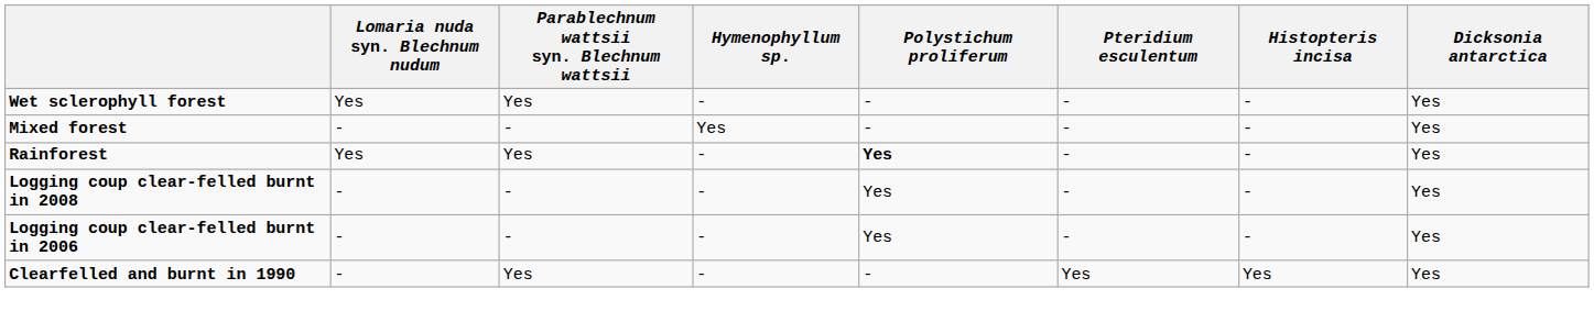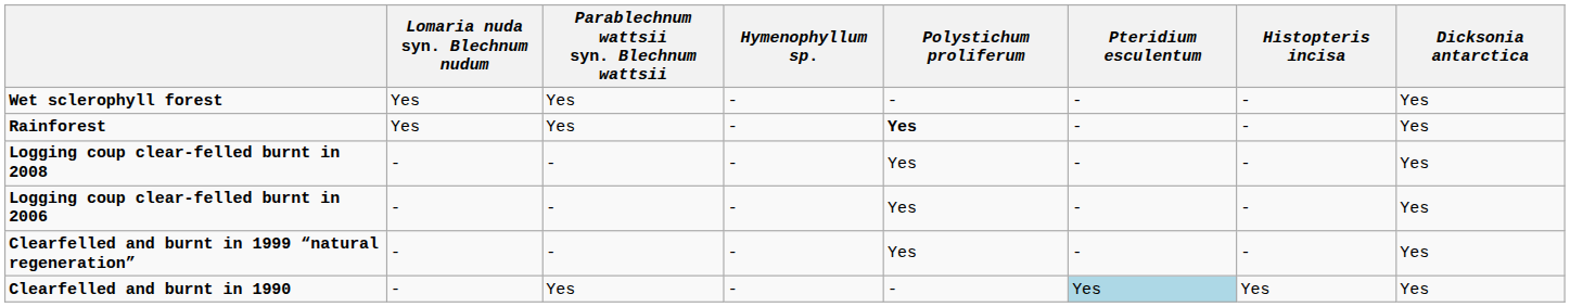 <table class="wikitable">
 <tr>
 <th></th>
 <th><em>Lomaria nuda</em><br>syn. <em>Blechnum nudum</em></th>
 <th><em>Parablechnum wattsii</em><br>syn. <em>Blechnum wattsii</em></th>
 <th><em>Hymenophyllum sp</em>.</th>
 <th><em>Polystichum proliferum</em></th>
 <th><em>Pteridium esculentum</em></th>
 <th><em>Histopteris incisa</em></th>
 <th><em>Dicksonia antarctica</em></th>
 </tr>
 <tr>
 <td><strong>Wet sclerophyll forest</strong></td>
 <td>Yes</td>
 <td>Yes</td>
 <td>-</td>
-<td>-</td>
-<td>-</td>
-<td>-</td>
-<td>Yes</td>
-</tr>
-<tr>
-<td><strong>Mixed forest</strong></td>
-<td>-</td>
-<td>-</td>
-<td>Yes</td>
 <td>-</td>
 <td>-</td>
 <td>-</td>
 <td>Yes</td>
 </tr>
 <tr>
 <td><strong>Rainforest</strong></td>
 <td>Yes</td>
 <td>Yes</td>
 <td>-</td>
 <td><strong>Yes</strong></td>
 <td>-</td>
 <td>-</td>
 <td>Yes</td>
 </tr>
 <tr>
 <td><strong>Logging coup clear-felled burnt in 2008</strong></td>
 <td>-</td>
 <td>-</td>
 <td>-</td>
 <td>Yes</td>
 <td>-</td>
 <td>-</td>
 <td>Yes</td>
 </tr>
 <tr>
 <td><strong>Logging coup clear-felled burnt in 2006</strong></td>
 <td>-</td>
 <td>-</td>
 <td>-</td>
 <td>Yes</td>
 <td>-</td>
 <td>-</td>
 <td>Yes</td>
 </tr>
 <tr>
+<td><strong>Clearfelled and burnt in 1999 “natural regeneration”</strong></td>
+<td>-</td>
+<td>-</td>
+<td>-</td>
+<td>Yes</td>
+<td>-</td>
+<td>-</td>
+<td>Yes</td>
+</tr>
+<tr>
 <td><strong>Clearfelled and burnt in 1990</strong></td>
 <td>-</td>
 <td>Yes</td>
 <td>-</td>
 <td>-</td>
-<td>Yes</td>
+<td style="background: lightblue;">Yes</td>
 <td>Yes</td>
 <td>Yes</td>
 </tr>
 </table>
